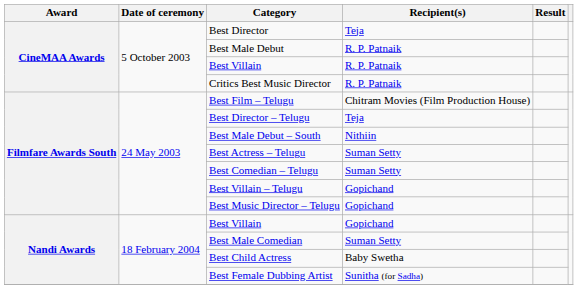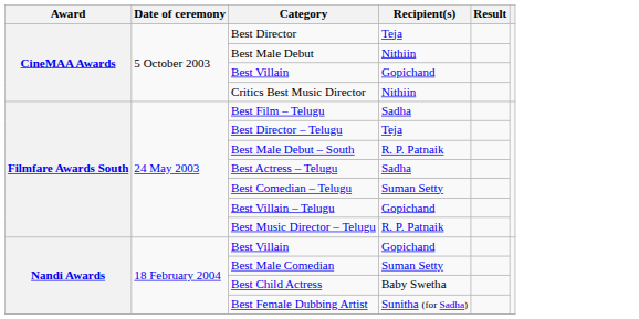 <table class="wikitable plainrowheaders sortable">
 <tr>
 <th scope="col">Award</th>
 <th scope="col">Date of ceremony</th>
 <th scope="col">Category</th>
 <th scope="col">Recipient(s)</th>
 <th scope="col">Result</th>
 <th scope="col" class="unsortable"></th>
 </tr>
 <tr>
 <th scope="row" rowspan="4"><a href='#'>CineMAA Awards</a></th>
 <td rowspan="4">5 October 2003</td>
 <td>Best Director</td>
 <td><a href='#'>Teja</a></td>
 <td></td>
 <td style="text-align:center;" rowspan="4"></td>
 </tr>
 <tr>
 <td>Best Male Debut</td>
-<td><a href='#'>R. P. Patnaik</a></td>
+<td><a href='#'>Nithiin</a></td>
 <td></td>
 </tr>
 <tr>
 <td><a href='#'>Best Villain</a></td>
-<td><a href='#'>R. P. Patnaik</a></td>
+<td><a href='#'>Gopichand</a></td>
 <td></td>
 </tr>
 <tr>
 <td>Critics Best Music Director</td>
-<td><a href='#'>R. P. Patnaik</a></td>
+<td><a href='#'>Nithiin</a></td>
 <td></td>
 </tr>
 <tr>
 <th scope="row" rowspan="7"><a href='#'>Filmfare Awards South</a></th>
 <td rowspan="7"><a href='#'>24 May 2003</a></td>
 <td><a href='#'>Best Film – Telugu</a></td>
-<td>Chitram Movies (Film Production House)</td>
+<td><a href='#'>Sadha</a></td>
 <td></td>
 <td style="text-align:center;" rowspan="7"></td>
 </tr>
 <tr>
 <td><a href='#'>Best Director – Telugu</a></td>
 <td><a href='#'>Teja</a></td>
 <td></td>
 </tr>
 <tr>
 <td><a href='#'>Best Male Debut – South</a></td>
-<td><a href='#'>Nithiin</a></td>
+<td><a href='#'>R. P. Patnaik</a></td>
 <td></td>
 </tr>
 <tr>
 <td><a href='#'>Best Actress – Telugu</a></td>
-<td><a href='#'>Suman Setty</a></td>
+<td><a href='#'>Sadha</a></td>
 <td></td>
 </tr>
 <tr>
 <td><a href='#'>Best Comedian – Telugu</a></td>
 <td><a href='#'>Suman Setty</a></td>
 <td></td>
 </tr>
 <tr>
 <td><a href='#'>Best Villain – Telugu</a></td>
 <td><a href='#'>Gopichand</a></td>
 <td></td>
 </tr>
 <tr>
 <td><a href='#'>Best Music Director – Telugu</a></td>
-<td><a href='#'>Gopichand</a></td>
+<td><a href='#'>R. P. Patnaik</a></td>
 <td></td>
 </tr>
 <tr>
 <th scope="row" rowspan="4"><a href='#'>Nandi Awards</a></th>
 <td rowspan="4"><a href='#'>18 February 2004</a></td>
 <td><a href='#'>Best Villain</a></td>
 <td><a href='#'>Gopichand</a> </td>
 <td></td>
 <td style="text-align:center;" rowspan="4"><br></td>
 </tr>
 <tr>
 <td><a href='#'>Best Male Comedian</a></td>
 <td><a href='#'>Suman Setty</a></td>
 <td></td>
 </tr>
 <tr>
 <td><a href='#'>Best Child Actress</a></td>
 <td>Baby Swetha</td>
 <td></td>
 </tr>
 <tr>
 <td><a href='#'>Best Female Dubbing Artist</a></td>
 <td><a href='#'>Sunitha</a> <small>(for <a href='#'>Sadha</a>)</small></td>
 <td></td>
 </tr>
 <tr>
 </tr>
 </table>
